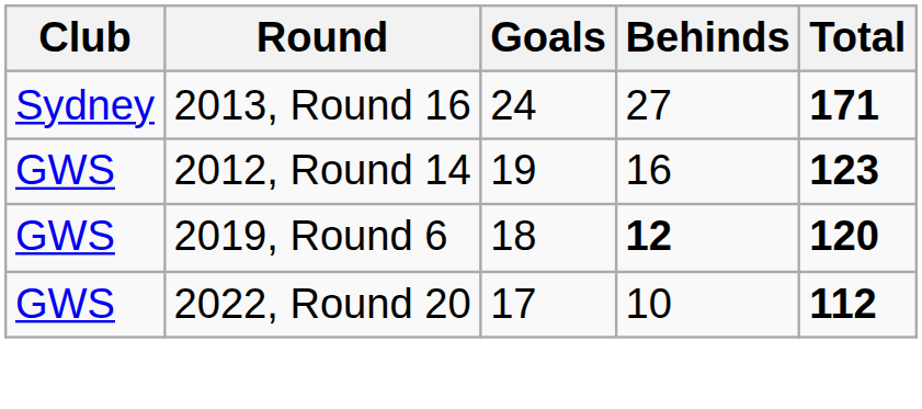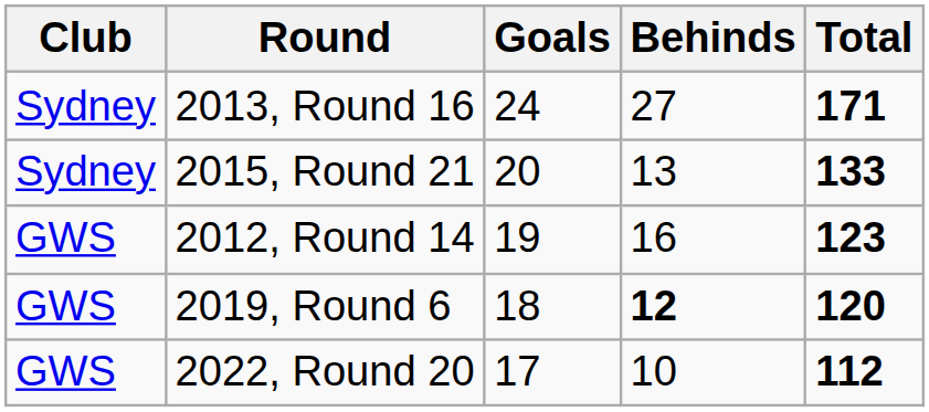 <table class="wikitable">
 <tr>
 <th>Club</th>
 <th>Round</th>
 <th>Goals</th>
 <th>Behinds</th>
 <th>Total</th>
 </tr>
 <tr>
 <td> <a href='#'>Sydney</a></td>
 <td>2013, Round 16</td>
 <td>24</td>
 <td>27</td>
 <td><strong>171</strong></td>
+</tr>
+<tr>
+<td> <a href='#'>Sydney</a></td>
+<td>2015, Round 21</td>
+<td>20</td>
+<td>13</td>
+<td><strong>133</strong></td>
 </tr>
 <tr>
 <td> <a href='#'>GWS</a></td>
 <td>2012, Round 14</td>
 <td>19</td>
 <td>16</td>
 <td><strong>123</strong></td>
 </tr>
 <tr>
 <td> <a href='#'>GWS</a></td>
 <td>2019, Round 6</td>
 <td>18</td>
 <td><strong>12</strong></td>
 <td><strong>120</strong></td>
 </tr>
 <tr>
 <td> <a href='#'>GWS</a></td>
 <td>2022, Round 20</td>
 <td>17</td>
 <td>10</td>
 <td><strong>112</strong></td>
 </tr>
 </table>
